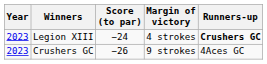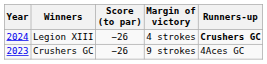 <table class="wikitable" style="font-size:95%">
 <tr>
 <th>Year</th>
 <th>Winners</th>
 <th>Score<br>(to par)</th>
 <th>Margin of<br>victory</th>
 <th colspan=2>Runners-up</th>
 </tr>
 <tr>
-<td><a href='#'>2023</a></td>
+<td><a href='#'>2024</a></td>
 <td>Legion XIII</td>
-<td align=center>−24</td>
+<td align=center>−26</td>
 <td>4 strokes</td>
 <td><strong>Crushers GC</strong></td>
 </tr>
 <tr>
 <td><a href='#'>2023</a></td>
 <td>Crushers GC</td>
 <td align=center>−26</td>
 <td>9 strokes</td>
 <td>4Aces GC</td>
 </tr>
 </table>
